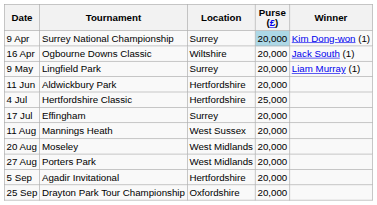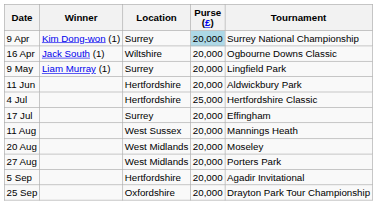 <table class="wikitable" style="font-size:95%;">
 <tr>
 <th>Date</th>
-<th>Tournament</th>
+<th>Winner</th>
 <th>Location</th>
 <th>Purse<br>(<a href='#'>£</a>)</th>
-<th>Winner</th>
+<th>Tournament</th>
 </tr>
 <tr>
 <td>9 Apr</td>
-<td>Surrey National Championship</td>
+<td> <a href='#'>Kim Dong-won</a> (1)</td>
 <td>Surrey</td>
 <td align=right style="background: lightblue;">20,000</td>
-<td> <a href='#'>Kim Dong-won</a> (1)</td>
+<td>Surrey National Championship</td>
 </tr>
 <tr>
 <td>16 Apr</td>
-<td>Ogbourne Downs Classic</td>
+<td> <a href='#'>Jack South</a> (1)</td>
 <td>Wiltshire</td>
 <td align=right>20,000</td>
-<td> <a href='#'>Jack South</a> (1)</td>
+<td>Ogbourne Downs Classic</td>
 </tr>
 <tr>
 <td>9 May</td>
-<td>Lingfield Park</td>
+<td> <a href='#'>Liam Murray</a> (1)</td>
 <td>Surrey</td>
 <td align=right>20,000</td>
-<td> <a href='#'>Liam Murray</a> (1)</td>
+<td>Lingfield Park</td>
 </tr>
 <tr>
 <td>11 Jun</td>
-<td>Aldwickbury Park</td>
+<td></td>
 <td>Hertfordshire</td>
 <td align=right>20,000</td>
-<td></td>
+<td>Aldwickbury Park</td>
 </tr>
 <tr>
 <td>4 Jul</td>
-<td>Hertfordshire Classic</td>
+<td></td>
 <td>Hertfordshire</td>
 <td align=right>25,000</td>
-<td></td>
+<td>Hertfordshire Classic</td>
 </tr>
 <tr>
 <td>17 Jul</td>
-<td>Effingham</td>
+<td></td>
 <td>Surrey</td>
 <td align=right>20,000</td>
-<td></td>
+<td>Effingham</td>
 </tr>
 <tr>
 <td>11 Aug</td>
-<td>Mannings Heath</td>
+<td></td>
 <td>West Sussex</td>
 <td align=right>20,000</td>
-<td></td>
+<td>Mannings Heath</td>
 </tr>
 <tr>
 <td>20 Aug</td>
-<td>Moseley</td>
+<td></td>
 <td>West Midlands</td>
 <td align=right>20,000</td>
-<td></td>
+<td>Moseley</td>
 </tr>
 <tr>
 <td>27 Aug</td>
-<td>Porters Park</td>
+<td></td>
 <td>West Midlands</td>
 <td align=right>20,000</td>
-<td></td>
+<td>Porters Park</td>
 </tr>
 <tr>
 <td>5 Sep</td>
-<td>Agadir Invitational</td>
+<td></td>
 <td>Hertfordshire</td>
 <td align=right>20,000</td>
-<td></td>
+<td>Agadir Invitational</td>
 </tr>
 <tr>
 <td>25 Sep</td>
-<td>Drayton Park Tour Championship</td>
+<td></td>
 <td>Oxfordshire</td>
 <td align=right>20,000</td>
-<td></td>
+<td>Drayton Park Tour Championship</td>
 </tr>
 </table>
